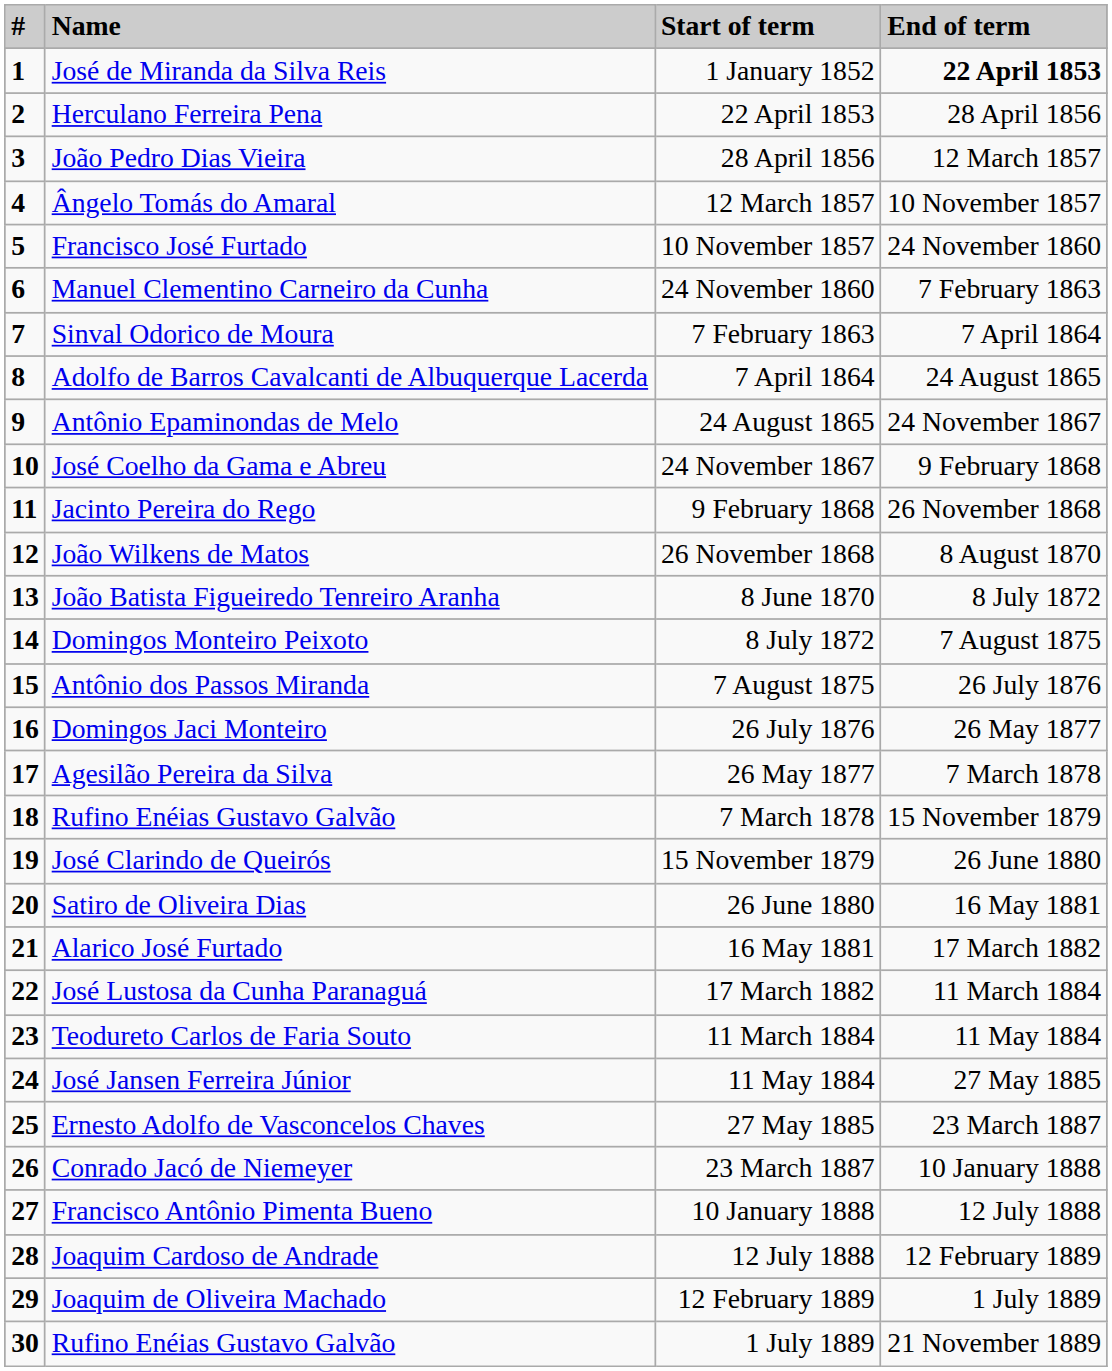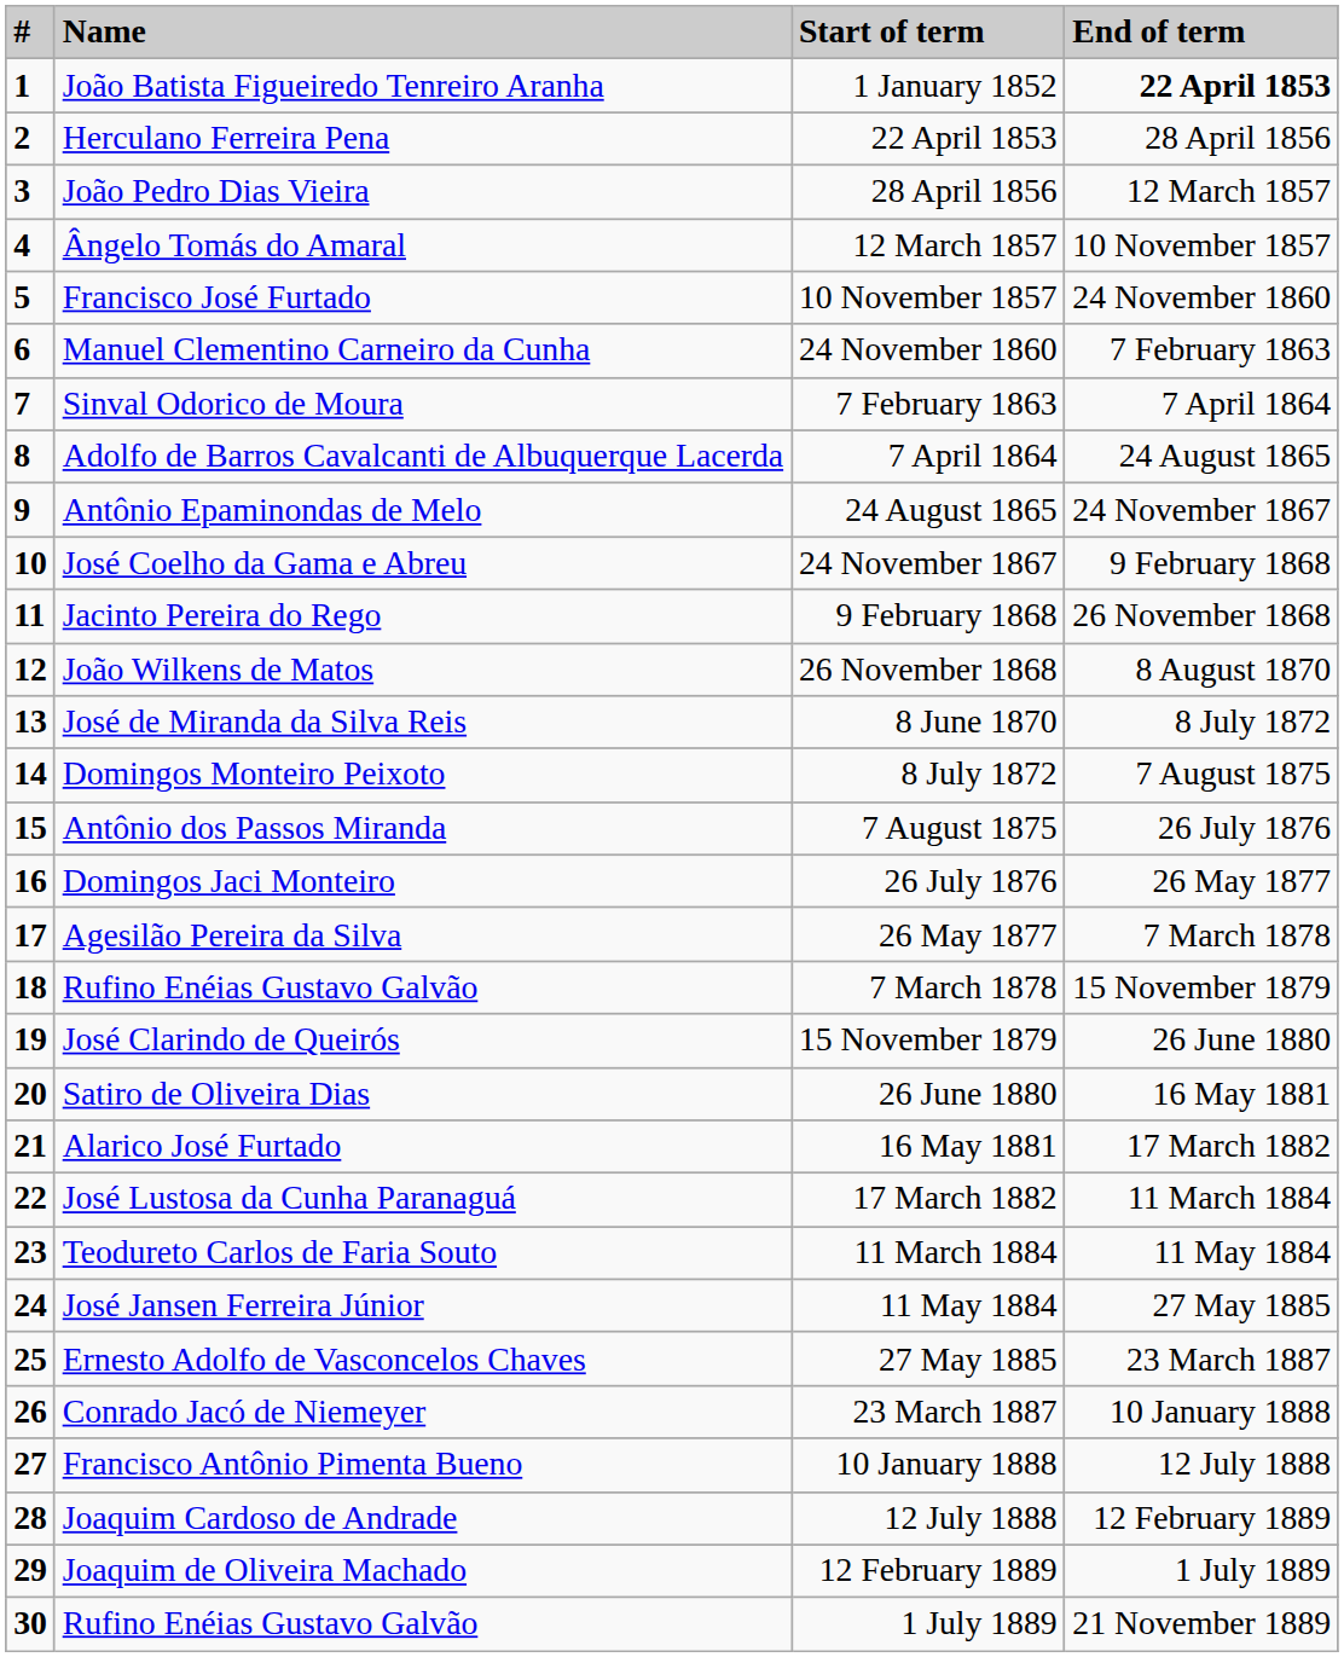 <table class="wikitable">
 <tr>
 <td bgcolor=#cccccc><strong>#</strong></td>
 <td bgcolor=#cccccc><strong>Name</strong></td>
 <td bgcolor=#cccccc><strong>Start of term</strong></td>
 <td bgcolor=#cccccc><strong>End of term</strong></td>
 </tr>
 <tr>
 <td><strong>1</strong></td>
-<td><a href='#'>José de Miranda da Silva Reis</a></td>
+<td><a href='#'>João Batista Figueiredo Tenreiro Aranha</a></td>
 <td align=right>1 January 1852</td>
 <td align=right><strong>22 April 1853</strong></td>
 </tr>
 <tr>
 <td><strong>2</strong></td>
 <td><a href='#'>Herculano Ferreira Pena</a></td>
 <td align=right>22 April 1853</td>
 <td align=right>28 April 1856</td>
 </tr>
 <tr>
 <td><strong>3</strong></td>
 <td><a href='#'>João Pedro Dias Vieira</a></td>
 <td align=right>28 April 1856</td>
 <td align=right>12 March 1857</td>
 </tr>
 <tr>
 <td><strong>4</strong></td>
 <td><a href='#'>Ângelo Tomás do Amaral</a></td>
 <td align=right>12 March 1857</td>
 <td align=right>10 November 1857</td>
 </tr>
 <tr>
 <td><strong>5</strong></td>
 <td><a href='#'>Francisco José Furtado</a></td>
 <td align=right>10 November 1857</td>
 <td align=right>24 November 1860</td>
 </tr>
 <tr>
 <td><strong>6</strong></td>
 <td><a href='#'>Manuel Clementino Carneiro da Cunha</a></td>
 <td align=right>24 November 1860</td>
 <td align=right>7 February 1863</td>
 </tr>
 <tr>
 <td><strong>7</strong></td>
 <td><a href='#'>Sinval Odorico de Moura</a></td>
 <td align=right>7 February 1863</td>
 <td align=right>7 April 1864</td>
 </tr>
 <tr>
 <td><strong>8</strong></td>
 <td><a href='#'>Adolfo de Barros Cavalcanti de Albuquerque Lacerda</a></td>
 <td align=right>7 April 1864</td>
 <td align=right>24 August 1865</td>
 </tr>
 <tr>
 <td><strong>9</strong></td>
 <td><a href='#'>Antônio Epaminondas de Melo</a></td>
 <td align=right>24 August 1865</td>
 <td align=right>24 November 1867</td>
 </tr>
 <tr>
 <td><strong>10</strong></td>
 <td><a href='#'>José Coelho da Gama e Abreu</a></td>
 <td align=right>24 November 1867</td>
 <td align=right>9 February 1868</td>
 </tr>
 <tr>
 <td><strong>11</strong></td>
 <td><a href='#'>Jacinto Pereira do Rego</a></td>
 <td align=right>9 February 1868</td>
 <td align=right>26 November 1868</td>
 </tr>
 <tr>
 <td><strong>12</strong></td>
 <td><a href='#'>João Wilkens de Matos</a></td>
 <td align=right>26 November 1868</td>
 <td align=right>8 August 1870</td>
 </tr>
 <tr>
 <td><strong>13</strong></td>
-<td><a href='#'>João Batista Figueiredo Tenreiro Aranha</a></td>
+<td><a href='#'>José de Miranda da Silva Reis</a></td>
 <td align=right>8 June 1870</td>
 <td align=right>8 July 1872</td>
 </tr>
 <tr>
 <td><strong>14</strong></td>
 <td><a href='#'>Domingos Monteiro Peixoto</a></td>
 <td align=right>8 July 1872</td>
 <td align=right>7 August 1875</td>
 </tr>
 <tr>
 <td><strong>15</strong></td>
 <td><a href='#'>Antônio dos Passos Miranda</a></td>
 <td align=right>7 August 1875</td>
 <td align=right>26 July 1876</td>
 </tr>
 <tr>
 <td><strong>16</strong></td>
 <td><a href='#'>Domingos Jaci Monteiro</a></td>
 <td align=right>26 July 1876</td>
 <td align=right>26 May 1877</td>
 </tr>
 <tr>
 <td><strong>17</strong></td>
 <td><a href='#'>Agesilão Pereira da Silva</a></td>
 <td align=right>26 May 1877</td>
 <td align=right>7 March 1878</td>
 </tr>
 <tr>
 <td><strong>18</strong></td>
 <td><a href='#'>Rufino Enéias Gustavo Galvão</a></td>
 <td align=right>7 March 1878</td>
 <td align=right>15 November 1879</td>
 </tr>
 <tr>
 <td><strong>19</strong></td>
 <td><a href='#'>José Clarindo de Queirós</a></td>
 <td align=right>15 November 1879</td>
 <td align=right>26 June 1880</td>
 </tr>
 <tr>
 <td><strong>20</strong></td>
 <td><a href='#'>Satiro de Oliveira Dias</a></td>
 <td align=right>26 June 1880</td>
 <td align=right>16 May 1881</td>
 </tr>
 <tr>
 <td><strong>21</strong></td>
 <td><a href='#'>Alarico José Furtado</a></td>
 <td align=right>16 May 1881</td>
 <td align=right>17 March 1882</td>
 </tr>
 <tr>
 <td><strong>22</strong></td>
 <td><a href='#'>José Lustosa da Cunha Paranaguá</a></td>
 <td align=right>17 March 1882</td>
 <td align=right>11 March 1884</td>
 </tr>
 <tr>
 <td><strong>23</strong></td>
 <td><a href='#'>Teodureto Carlos de Faria Souto</a></td>
 <td align=right>11 March 1884</td>
 <td align=right>11 May 1884</td>
 </tr>
 <tr>
 <td><strong>24</strong></td>
 <td><a href='#'>José Jansen Ferreira Júnior</a></td>
 <td align=right>11 May 1884</td>
 <td align=right>27 May 1885</td>
 </tr>
 <tr>
 <td><strong>25</strong></td>
 <td><a href='#'>Ernesto Adolfo de Vasconcelos Chaves</a></td>
 <td align=right>27 May 1885</td>
 <td align=right>23 March 1887</td>
 </tr>
 <tr>
 <td><strong>26</strong></td>
 <td><a href='#'>Conrado Jacó de Niemeyer</a></td>
 <td align=right>23 March 1887</td>
 <td align=right>10 January 1888</td>
 </tr>
 <tr>
 <td><strong>27</strong></td>
 <td><a href='#'>Francisco Antônio Pimenta Bueno</a></td>
 <td align=right>10 January 1888</td>
 <td align=right>12 July 1888</td>
 </tr>
 <tr>
 <td><strong>28</strong></td>
 <td><a href='#'>Joaquim Cardoso de Andrade</a></td>
 <td align=right>12 July 1888</td>
 <td align=right>12 February 1889</td>
 </tr>
 <tr>
 <td><strong>29</strong></td>
 <td><a href='#'>Joaquim de Oliveira Machado</a></td>
 <td align=right>12 February 1889</td>
 <td align=right>1 July 1889</td>
 </tr>
 <tr>
 <td><strong>30</strong></td>
 <td><a href='#'>Rufino Enéias Gustavo Galvão</a></td>
 <td align=right>1 July 1889</td>
 <td align=right>21 November 1889</td>
 </tr>
 </table>
